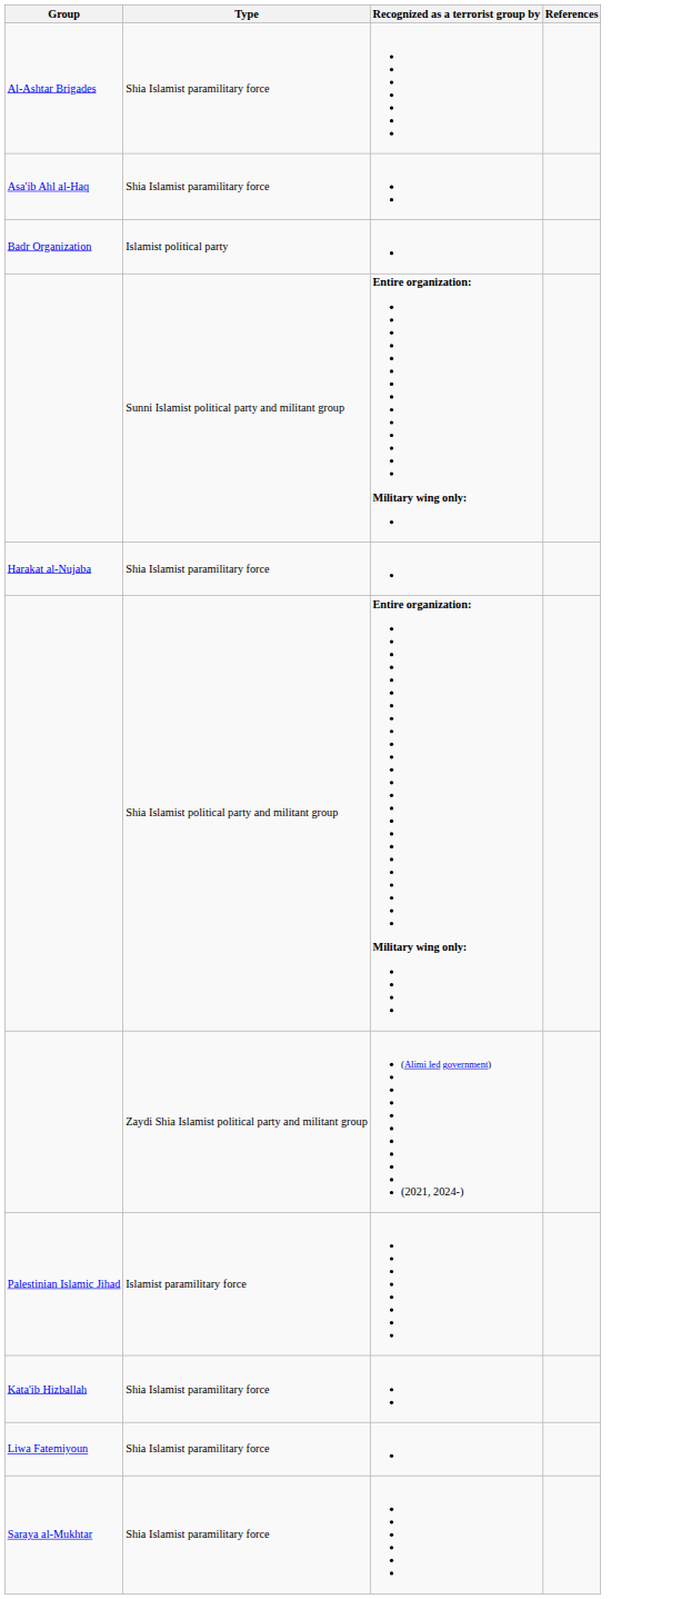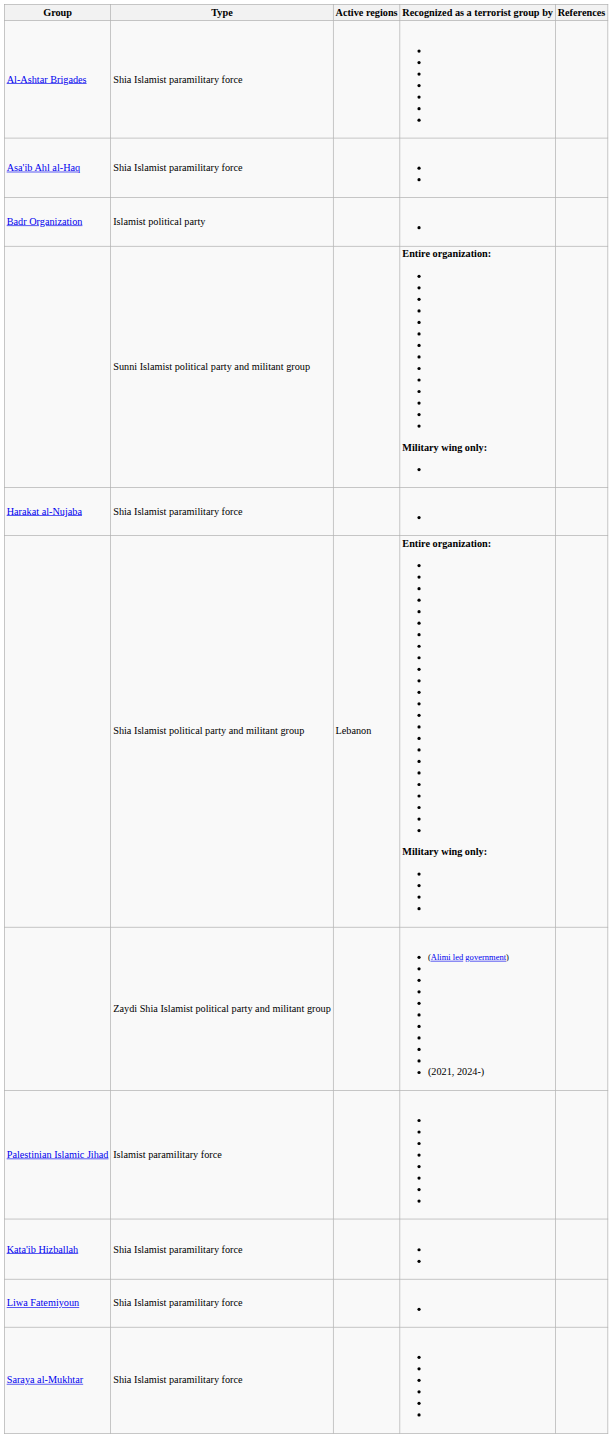 <table class="wikitable">
 <tr>
 <th>Group</th>
 <th>Type</th>
+<th>Active regions</th>
 <th>Recognized as a terrorist group by</th>
 <th>References</th>
 </tr>
 <tr>
 <td><a href='#'>Al-Ashtar Brigades</a></td>
 <td>Shia Islamist paramilitary force</td>
+<td></td>
 <td><br><ul><li></li><li></li><li></li><li></li><li></li><li></li><li></li></ul></td>
 <td></td>
 </tr>
 <tr>
 <td><a href='#'>Asa'ib Ahl al-Haq</a></td>
 <td>Shia Islamist paramilitary force</td>
+<td></td>
 <td><br><ul><li></li><li></li></ul></td>
 <td></td>
 </tr>
 <tr>
 <td><a href='#'>Badr Organization</a></td>
 <td>Islamist political party</td>
+<td></td>
 <td><br><ul><li></li></ul></td>
 <td></td>
 </tr>
 <tr>
 <td></td>
 <td>Sunni Islamist political party and militant group</td>
+<td></td>
 <td><strong>Entire organization:</strong><br><ul><li></li><li></li><li></li><li></li><li></li><li></li><li></li><li></li><li></li><li></li><li></li><li></li><li></li><li></li></ul><strong>Military wing only:</strong><ul><li></li></ul></td>
 <td></td>
 </tr>
 <tr>
 <td><a href='#'>Harakat al-Nujaba</a></td>
 <td>Shia Islamist paramilitary force</td>
+<td></td>
 <td><br><ul><li></li></ul></td>
 <td></td>
 </tr>
 <tr>
 <td></td>
 <td>Shia Islamist political party and militant group</td>
+<td> Lebanon</td>
 <td><strong>Entire organization:</strong><br><ul><li></li><li></li><li></li><li></li><li></li><li></li><li></li><li></li><li></li><li></li><li></li><li></li><li></li><li></li><li></li><li></li><li></li><li></li><li></li><li></li><li></li><li></li><li></li><li></li></ul><strong>Military wing only:</strong><ul><li></li><li></li><li></li><li></li></ul></td>
 <td></td>
 </tr>
 <tr>
 <td></td>
 <td>Zaydi Shia Islamist political party and militant group</td>
+<td></td>
 <td><br><ul><li> <small>(<a href='#'>Alimi led</a> <a href='#'>government</a>)</small></li><li></li><li></li><li></li><li></li><li></li><li></li><li></li><li></li><li></li><li> (2021, 2024-)</li></ul></td>
 <td></td>
 </tr>
 <tr>
 <td><a href='#'>Palestinian Islamic Jihad</a></td>
 <td>Islamist paramilitary force</td>
+<td></td>
 <td><br><ul><li></li><li></li><li></li><li></li><li></li><li></li><li></li><li></li></ul></td>
 <td></td>
 </tr>
 <tr>
 <td><a href='#'>Kata'ib Hizballah</a></td>
 <td>Shia Islamist paramilitary force</td>
+<td></td>
 <td><br><ul><li></li><li></li></ul></td>
 <td></td>
 </tr>
 <tr>
 <td><a href='#'>Liwa Fatemiyoun</a></td>
 <td>Shia Islamist paramilitary force</td>
+<td></td>
 <td><br><ul><li></li></ul></td>
 <td></td>
 </tr>
 <tr>
 <td><a href='#'>Saraya al-Mukhtar</a></td>
 <td>Shia Islamist paramilitary force</td>
+<td></td>
 <td><br><ul><li></li><li></li><li></li><li></li><li></li><li></li></ul></td>
 <td></td>
 </tr>
 </table>
